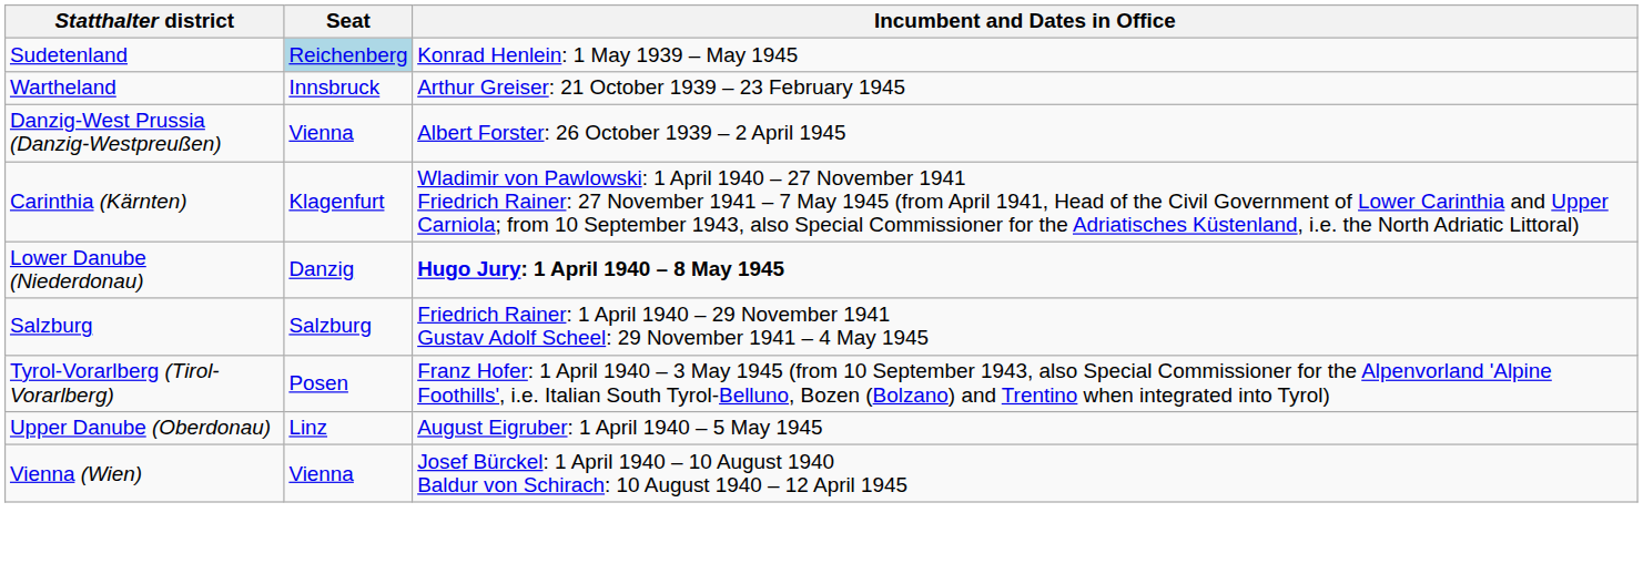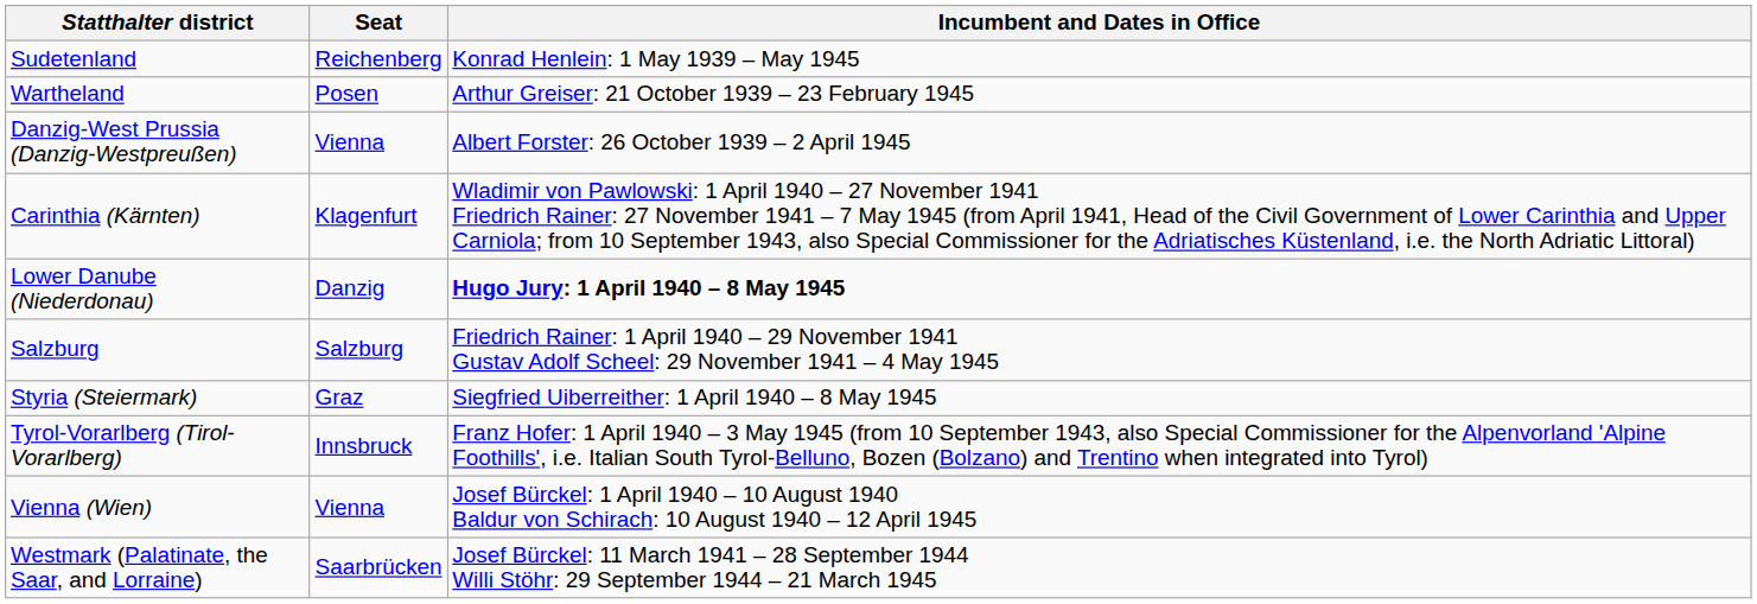 <table class="wikitable">
 <tr>
 <th><em>Statthalter</em> district</th>
 <th>Seat</th>
 <th>Incumbent and Dates in Office</th>
 </tr>
 <tr>
 <td><a href='#'>Sudetenland</a></td>
-<td style="background: lightblue;"><a href='#'>Reichenberg</a></td>
+<td><a href='#'>Reichenberg</a></td>
 <td><a href='#'>Konrad Henlein</a>: 1 May 1939 – May 1945</td>
 </tr>
 <tr>
 <td><a href='#'>Wartheland</a></td>
-<td><a href='#'>Innsbruck</a></td>
+<td><a href='#'>Posen</a></td>
 <td><a href='#'>Arthur Greiser</a>: 21 October 1939 – 23 February 1945</td>
 </tr>
 <tr>
 <td><a href='#'>Danzig-West Prussia</a> <em>(Danzig-Westpreußen)</em></td>
 <td><a href='#'>Vienna</a></td>
 <td><a href='#'>Albert Forster</a>: 26 October 1939 – 2 April 1945</td>
 </tr>
 <tr>
 <td><a href='#'>Carinthia</a> <em>(Kärnten)</em></td>
 <td><a href='#'>Klagenfurt</a></td>
 <td><a href='#'>Wladimir von Pawlowski</a>: 1 April 1940 – 27 November 1941 <br><a href='#'>Friedrich Rainer</a>: 27 November 1941 – 7 May 1945 (from April 1941, Head of the Civil Government of <a href='#'>Lower Carinthia</a> and <a href='#'>Upper Carniola</a>; from 10 September 1943, also Special Commissioner for the <a href='#'>Adriatisches Küstenland</a>, i.e. the North Adriatic Littoral)</td>
 </tr>
 <tr>
 <td><a href='#'>Lower Danube</a> <em>(Niederdonau)</em></td>
 <td><a href='#'>Danzig</a></td>
 <td><strong><a href='#'>Hugo Jury</a>: 1 April 1940 – 8 May 1945</strong></td>
 </tr>
 <tr>
 <td><a href='#'>Salzburg</a></td>
 <td><a href='#'>Salzburg</a></td>
 <td><a href='#'>Friedrich Rainer</a>: 1 April 1940 – 29 November 1941<br><a href='#'>Gustav Adolf Scheel</a>: 29 November 1941 – 4 May 1945</td>
 </tr>
 <tr>
-<td><a href='#'>Tyrol-Vorarlberg</a> <em>(Tirol-Vorarlberg)</em></td>
-<td><a href='#'>Posen</a></td>
-<td><a href='#'>Franz Hofer</a>: 1 April 1940 – 3 May 1945 (from 10 September 1943, also Special Commissioner for the <a href='#'>Alpenvorland 'Alpine Foothills'</a>, i.e. Italian South Tyrol-<a href='#'>Belluno</a>, Bozen (<a href='#'>Bolzano</a>) and <a href='#'>Trentino</a> when integrated into Tyrol)</td>
+<td><a href='#'>Styria</a> <em>(Steiermark)</em></td>
+<td><a href='#'>Graz</a></td>
+<td><a href='#'>Siegfried Uiberreither</a>: 1 April 1940 – 8 May 1945</td>
 </tr>
 <tr>
-<td><a href='#'>Upper Danube</a> <em>(Oberdonau)</em></td>
-<td><a href='#'>Linz</a></td>
-<td><a href='#'>August Eigruber</a>: 1 April 1940 – 5 May 1945</td>
+<td><a href='#'>Tyrol-Vorarlberg</a> <em>(Tirol-Vorarlberg)</em></td>
+<td><a href='#'>Innsbruck</a></td>
+<td><a href='#'>Franz Hofer</a>: 1 April 1940 – 3 May 1945 (from 10 September 1943, also Special Commissioner for the <a href='#'>Alpenvorland 'Alpine Foothills'</a>, i.e. Italian South Tyrol-<a href='#'>Belluno</a>, Bozen (<a href='#'>Bolzano</a>) and <a href='#'>Trentino</a> when integrated into Tyrol)</td>
 </tr>
 <tr>
 <td><a href='#'>Vienna</a> <em>(Wien)</em></td>
 <td><a href='#'>Vienna</a></td>
 <td><a href='#'>Josef Bürckel</a>: 1 April 1940 – 10 August 1940 <br> <a href='#'>Baldur von Schirach</a>: 10 August 1940 – 12 April 1945</td>
 </tr>
+<tr>
+<td><a href='#'>Westmark</a> (<a href='#'>Palatinate</a>, the <a href='#'>Saar</a>, and <a href='#'>Lorraine</a>)</td>
+<td><a href='#'>Saarbrücken</a></td>
+<td><a href='#'>Josef Bürckel</a>: 11 March 1941 – 28 September 1944<br><a href='#'>Willi Stöhr</a>: 29 September 1944 – 21 March 1945</td>
+</tr>
 </table>
